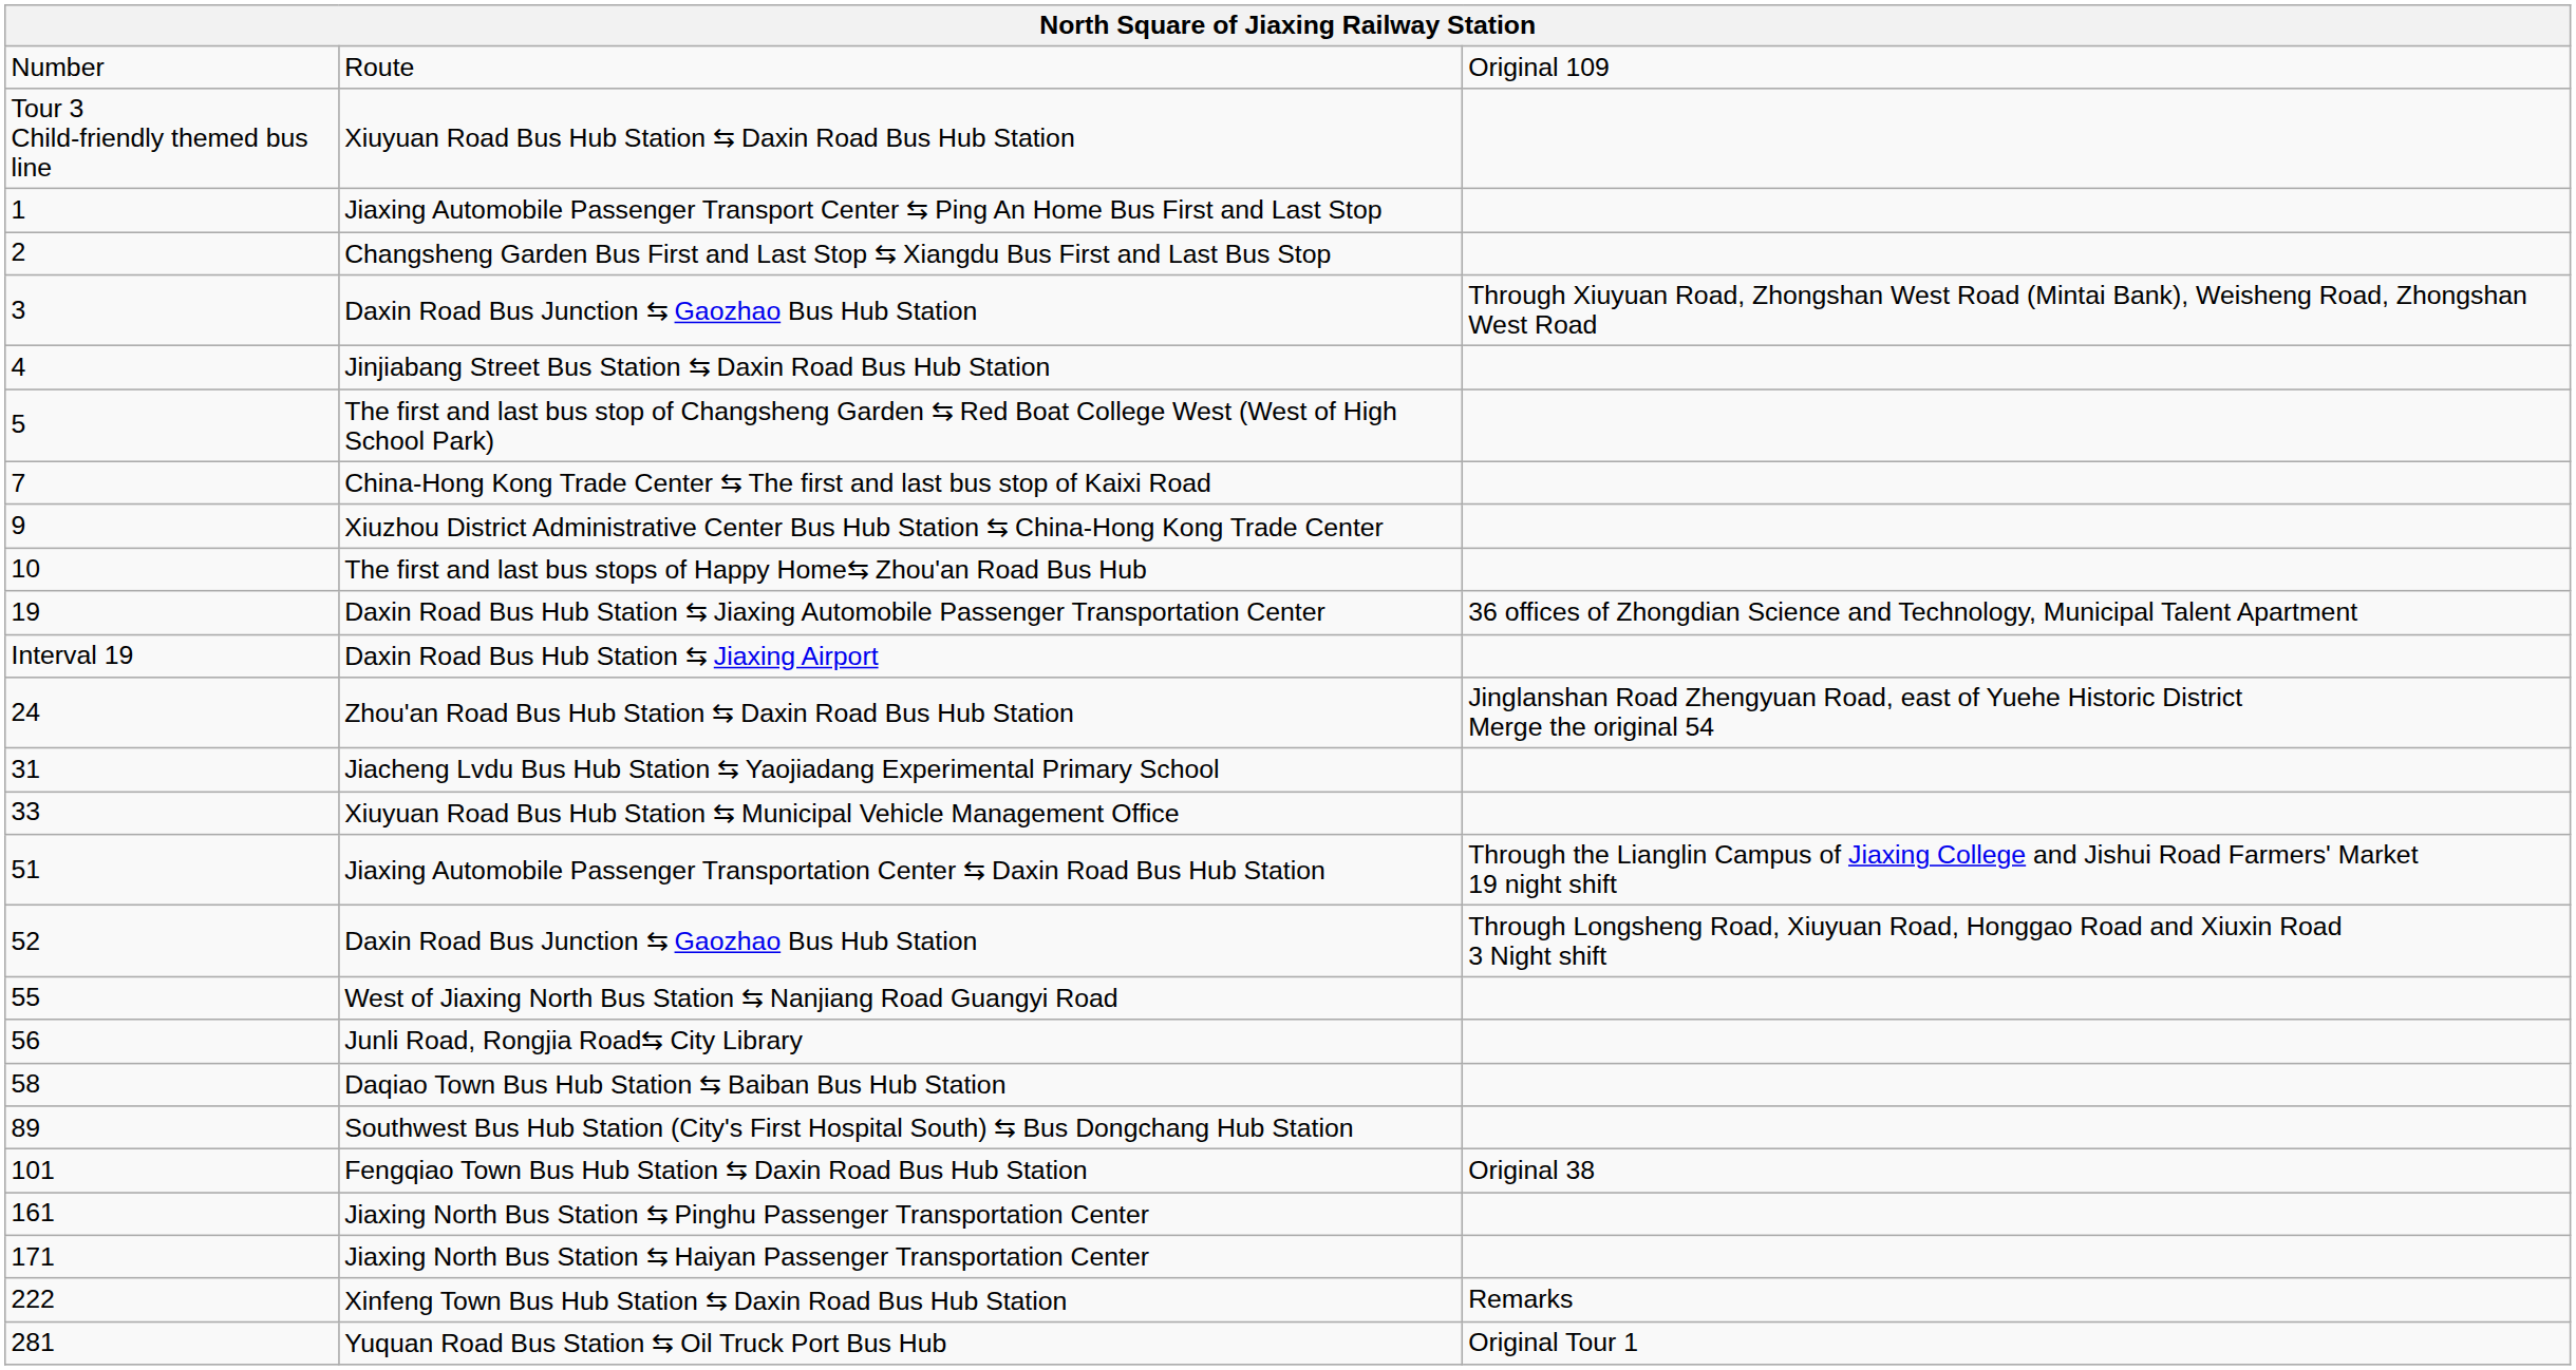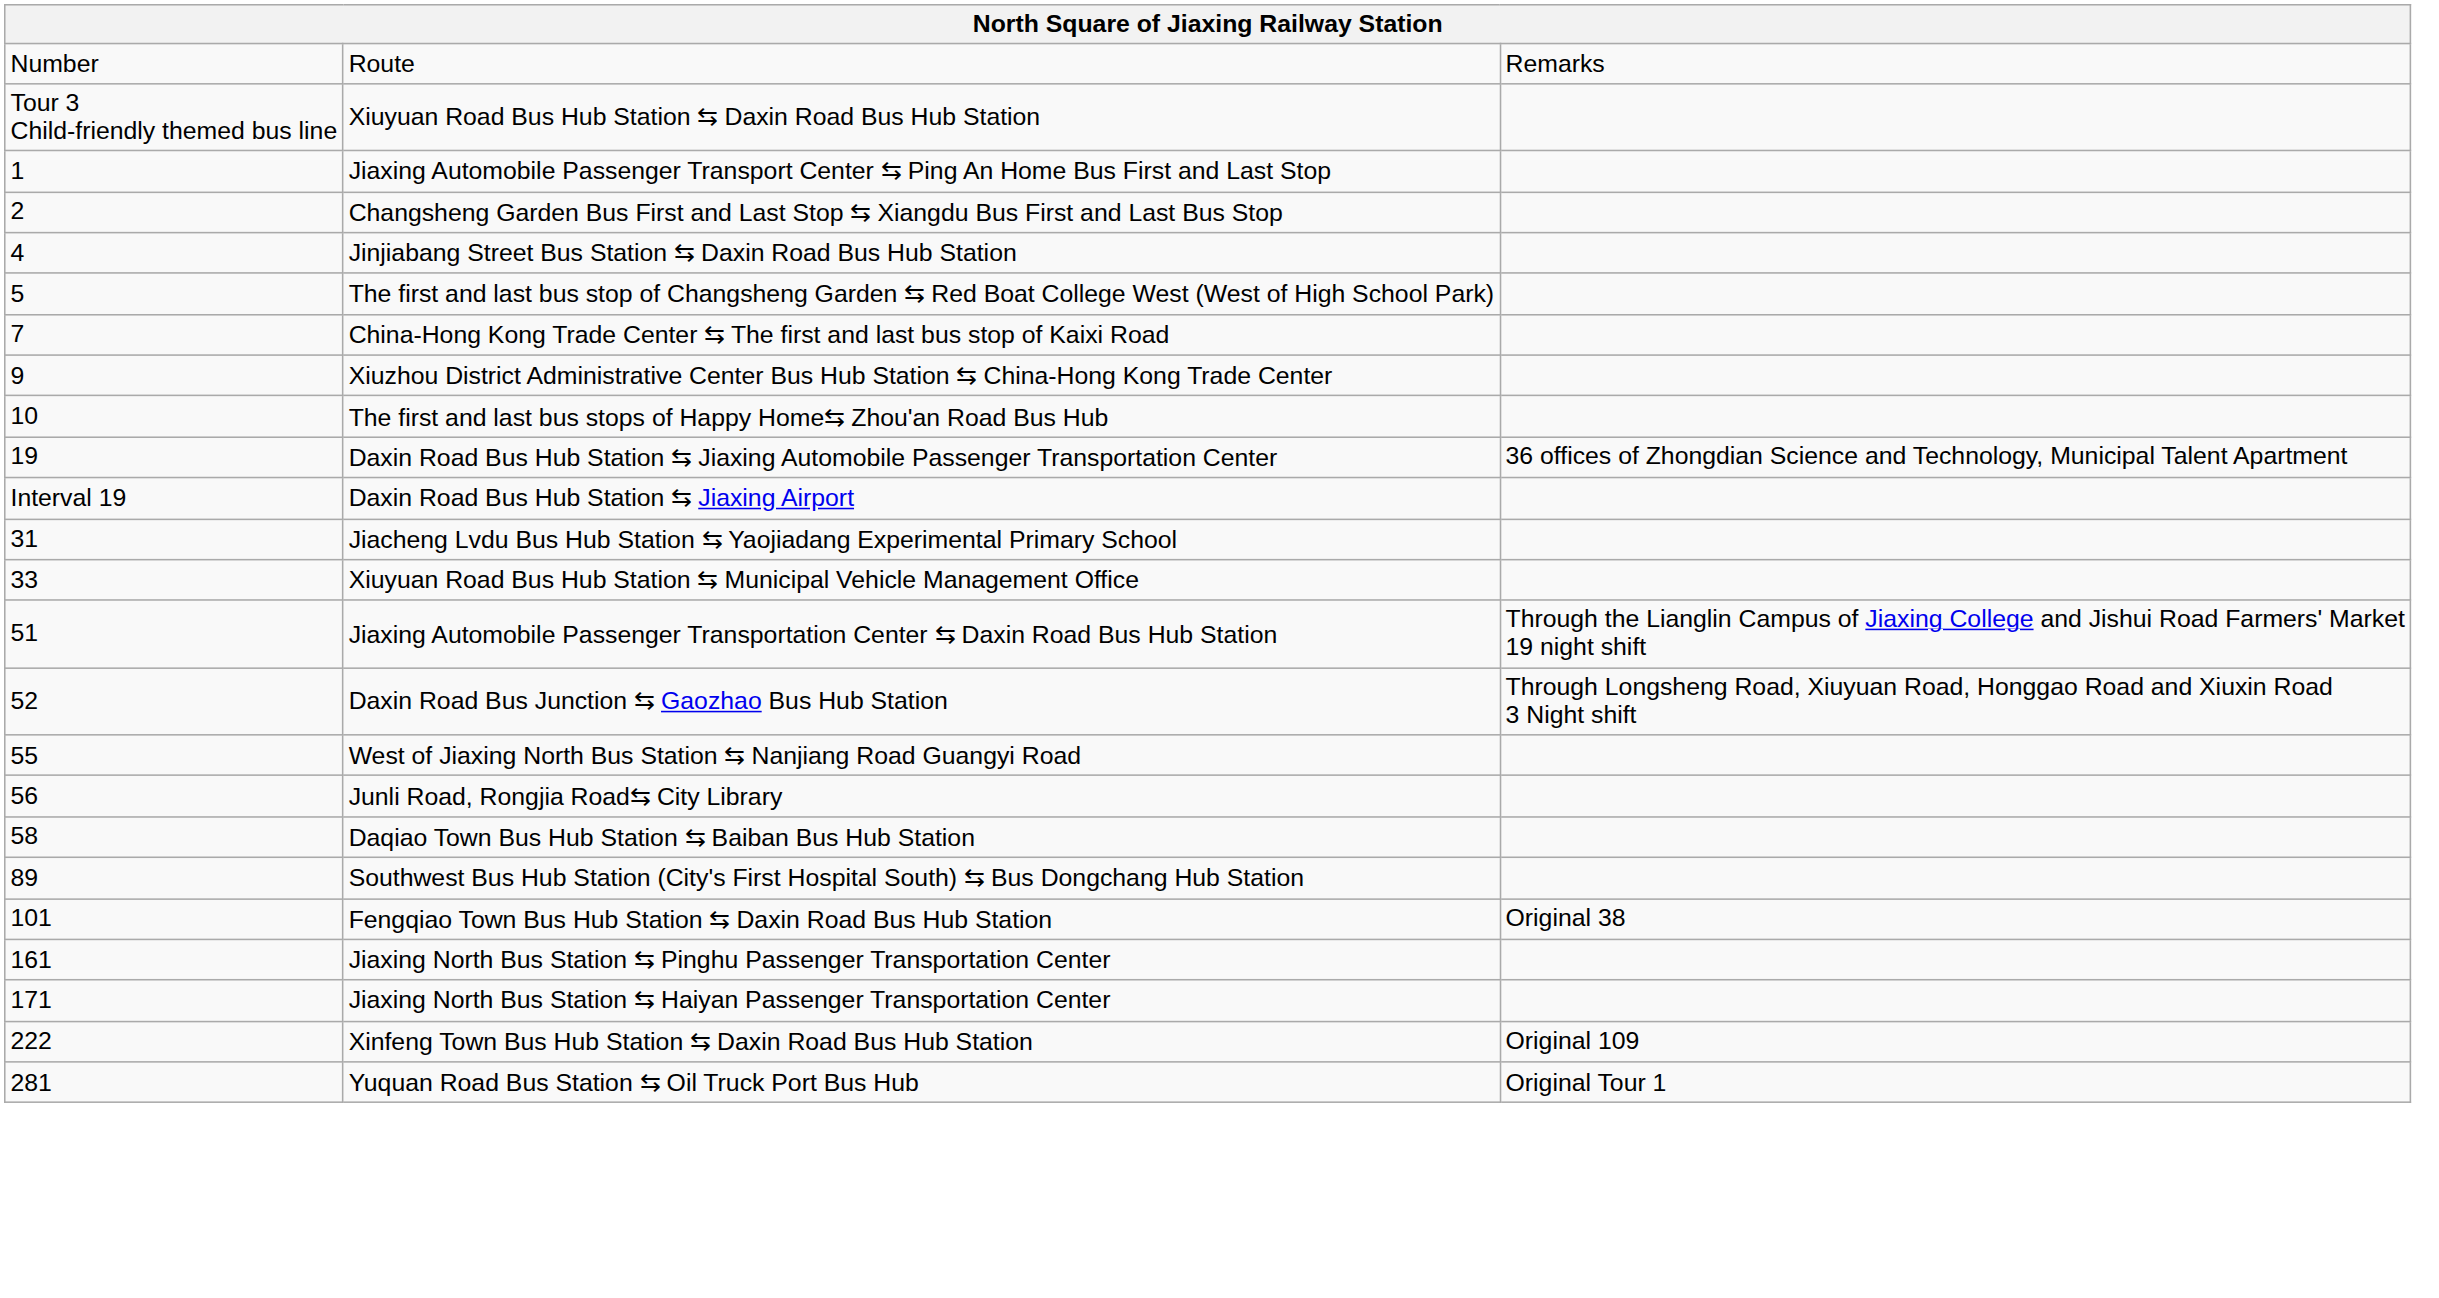 <table class="wikitable mw-collapsible mw-collapsed">
 <tr>
 <th colspan="3">North Square of Jiaxing Railway Station</th>
 </tr>
 <tr>
 <td>Number</td>
 <td>Route</td>
-<td>Original 109</td>
+<td>Remarks</td>
 </tr>
 <tr>
 <td>Tour 3<br>Child-friendly themed bus line</td>
 <td>Xiuyuan Road Bus Hub Station ⇆ Daxin Road Bus Hub Station</td>
 <td></td>
 </tr>
 <tr>
 <td>1</td>
 <td>Jiaxing Automobile Passenger Transport Center ⇆ Ping An Home Bus First and Last Stop</td>
 <td></td>
 </tr>
 <tr>
 <td>2</td>
 <td>Changsheng Garden Bus First and Last Stop ⇆ Xiangdu Bus First and Last Bus Stop</td>
 <td></td>
-</tr>
-<tr>
-<td>3</td>
-<td>Daxin Road Bus Junction ⇆ <a href='#'>Gaozhao</a> Bus Hub Station</td>
-<td>Through Xiuyuan Road, Zhongshan West Road (Mintai Bank), Weisheng Road, Zhongshan West Road</td>
 </tr>
 <tr>
 <td>4</td>
 <td>Jinjiabang Street Bus Station ⇆ Daxin Road Bus Hub Station</td>
 <td></td>
 </tr>
 <tr>
 <td>5</td>
 <td>The first and last bus stop of Changsheng Garden ⇆ Red Boat College West (West of High School Park)</td>
 <td></td>
 </tr>
 <tr>
 <td>7</td>
 <td>China-Hong Kong Trade Center ⇆ The first and last bus stop of Kaixi Road</td>
 <td></td>
 </tr>
 <tr>
 <td>9</td>
 <td>Xiuzhou District Administrative Center Bus Hub Station ⇆ China-Hong Kong Trade Center</td>
 <td></td>
 </tr>
 <tr>
 <td>10</td>
 <td>The first and last bus stops of Happy Home⇆ Zhou'an Road Bus Hub</td>
 <td></td>
 </tr>
 <tr>
 <td>19</td>
 <td>Daxin Road Bus Hub Station ⇆ Jiaxing Automobile Passenger Transportation Center</td>
 <td>36 offices of Zhongdian Science and Technology, Municipal Talent Apartment</td>
 </tr>
 <tr>
 <td>Interval 19</td>
 <td>Daxin Road Bus Hub Station ⇆ <a href='#'>Jiaxing Airport</a></td>
 <td></td>
-</tr>
-<tr>
-<td>24</td>
-<td>Zhou'an Road Bus Hub Station ⇆ Daxin Road Bus Hub Station</td>
-<td>Jinglanshan Road Zhengyuan Road, east of Yuehe Historic District<br>Merge the original 54</td>
 </tr>
 <tr>
 <td>31</td>
 <td>Jiacheng Lvdu Bus Hub Station ⇆ Yaojiadang Experimental Primary School</td>
 <td></td>
 </tr>
 <tr>
 <td>33</td>
 <td>Xiuyuan Road Bus Hub Station ⇆ Municipal Vehicle Management Office</td>
 <td></td>
 </tr>
 <tr>
 <td>51</td>
 <td>Jiaxing Automobile Passenger Transportation Center ⇆ Daxin Road Bus Hub Station</td>
 <td>Through the Lianglin Campus of <a href='#'>Jiaxing College</a> and Jishui Road Farmers' Market<br>19 night shift</td>
 </tr>
 <tr>
 <td>52</td>
 <td>Daxin Road Bus Junction ⇆ <a href='#'>Gaozhao</a> Bus Hub Station</td>
 <td>Through Longsheng Road, Xiuyuan Road, Honggao Road and Xiuxin Road<br>3 Night shift</td>
 </tr>
 <tr>
 <td>55</td>
 <td>West of Jiaxing North Bus Station ⇆ Nanjiang Road Guangyi Road</td>
 <td></td>
 </tr>
 <tr>
 <td>56</td>
 <td>Junli Road, Rongjia Road⇆ City Library</td>
 <td></td>
 </tr>
 <tr>
 <td>58</td>
 <td>Daqiao Town Bus Hub Station ⇆ Baiban Bus Hub Station</td>
 <td></td>
 </tr>
 <tr>
 <td>89</td>
 <td>Southwest Bus Hub Station (City's First Hospital South) ⇆ Bus Dongchang Hub Station</td>
 <td></td>
 </tr>
 <tr>
 <td>101</td>
 <td>Fengqiao Town Bus Hub Station ⇆ Daxin Road Bus Hub Station</td>
 <td>Original 38</td>
 </tr>
 <tr>
 <td>161</td>
 <td>Jiaxing North Bus Station ⇆ Pinghu Passenger Transportation Center</td>
 <td></td>
 </tr>
 <tr>
 <td>171</td>
 <td>Jiaxing North Bus Station ⇆ Haiyan Passenger Transportation Center</td>
 <td></td>
 </tr>
 <tr>
 <td>222</td>
 <td>Xinfeng Town Bus Hub Station ⇆ Daxin Road Bus Hub Station</td>
-<td>Remarks</td>
+<td>Original 109</td>
 </tr>
 <tr>
 <td>281</td>
 <td>Yuquan Road Bus Station ⇆ Oil Truck Port Bus Hub</td>
 <td>Original Tour 1</td>
 </tr>
 </table>
